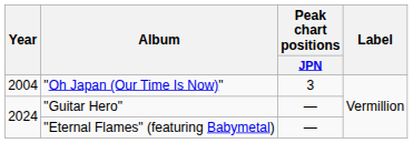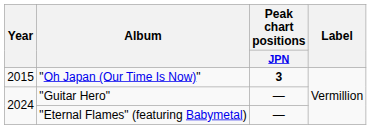 <table class="wikitable">
 <tr>
 <th scope="col" rowspan="2">Year</th>
 <th scope="col" rowspan="2">Album</th>
 <th scope="col">Peak chart positions</th>
 <th scope="col" rowspan="2">Label</th>
 </tr>
 <tr>
 <th scope="col" style="width:2.9em;font-size:90%;"><a href='#'>JPN</a><br></th>
 </tr>
 <tr>
-<td>2004</td>
+<td>2015</td>
 <td>"<a href='#'>Oh Japan (Our Time Is Now)</a>"</td>
-<td align="center">3</td>
+<td align="center"><strong>3</strong></td>
 <td rowspan="3">Vermillion</td>
 </tr>
 <tr>
 <td rowspan="2">2024</td>
 <td>"Guitar Hero"</td>
 <td align="center">—</td>
 </tr>
 <tr>
 <td>"Eternal Flames" (featuring <a href='#'>Babymetal</a>)</td>
 <td align="center">—</td>
 </tr>
 </table>
